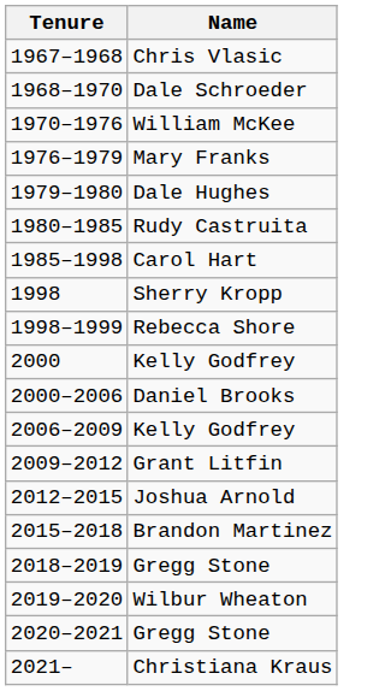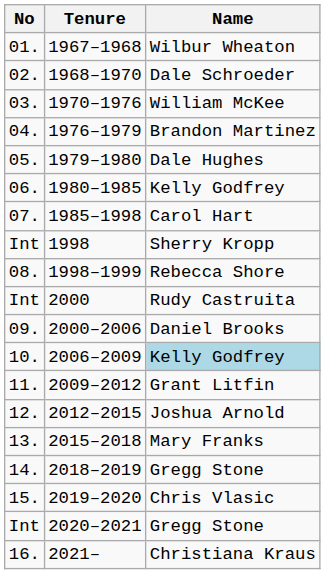 <table class="wikitable">
 <tr>
+<th>No</th>
 <th>Tenure</th>
 <th>Name</th>
 </tr>
 <tr>
+<td>01.</td>
 <td>1967–1968</td>
-<td>Chris Vlasic</td>
+<td>Wilbur Wheaton</td>
 </tr>
 <tr>
+<td>02.</td>
 <td>1968–1970</td>
 <td>Dale Schroeder</td>
 </tr>
 <tr>
+<td>03.</td>
 <td>1970–1976</td>
 <td>William McKee</td>
 </tr>
 <tr>
+<td>04.</td>
 <td>1976–1979</td>
-<td>Mary Franks</td>
+<td>Brandon Martinez</td>
 </tr>
 <tr>
+<td>05.</td>
 <td>1979–1980</td>
 <td>Dale Hughes</td>
 </tr>
 <tr>
+<td>06.</td>
 <td>1980–1985</td>
-<td>Rudy Castruita</td>
+<td>Kelly Godfrey</td>
 </tr>
 <tr>
+<td>07.</td>
 <td>1985–1998</td>
 <td>Carol Hart</td>
 </tr>
 <tr>
+<td>Int</td>
 <td>1998</td>
 <td>Sherry Kropp</td>
 </tr>
 <tr>
+<td>08.</td>
 <td>1998–1999</td>
 <td>Rebecca Shore</td>
 </tr>
 <tr>
+<td>Int</td>
 <td>2000</td>
-<td>Kelly Godfrey</td>
+<td>Rudy Castruita</td>
 </tr>
 <tr>
+<td>09.</td>
 <td>2000–2006</td>
 <td>Daniel Brooks</td>
 </tr>
 <tr>
+<td>10.</td>
 <td>2006–2009</td>
-<td>Kelly Godfrey</td>
+<td style="background: lightblue;">Kelly Godfrey</td>
 </tr>
 <tr>
+<td>11.</td>
 <td>2009–2012</td>
 <td>Grant Litfin</td>
 </tr>
 <tr>
+<td>12.</td>
 <td>2012–2015</td>
 <td>Joshua Arnold</td>
 </tr>
 <tr>
+<td>13.</td>
 <td>2015–2018</td>
-<td>Brandon Martinez</td>
+<td>Mary Franks</td>
 </tr>
 <tr>
+<td>14.</td>
 <td>2018–2019</td>
 <td>Gregg Stone</td>
 </tr>
 <tr>
+<td>15.</td>
 <td>2019–2020</td>
-<td>Wilbur Wheaton</td>
+<td>Chris Vlasic</td>
 </tr>
 <tr>
+<td>Int</td>
 <td>2020–2021</td>
 <td>Gregg Stone</td>
 </tr>
 <tr>
+<td>16.</td>
 <td>2021–</td>
 <td>Christiana Kraus</td>
 </tr>
 </table>
